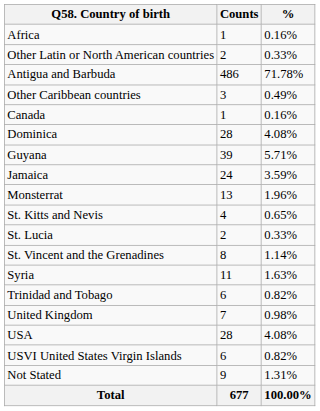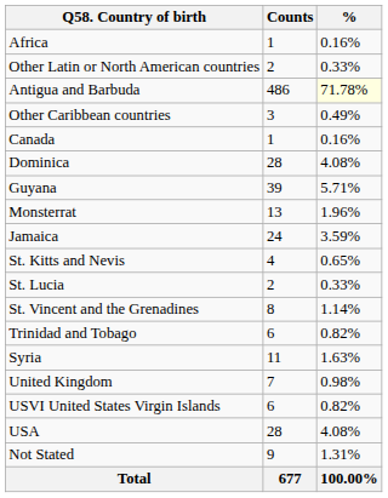 <table class="wikitable sortable">
 <tr>
 <th>Q58. Country of birth</th>
 <th>Counts</th>
 <th>%</th>
 </tr>
 <tr>
 <td>Africa</td>
 <td>1</td>
 <td>0.16%</td>
 </tr>
 <tr>
 <td>Other Latin or North American countries</td>
 <td>2</td>
 <td>0.33%</td>
 </tr>
 <tr>
 <td>Antigua and Barbuda</td>
 <td>486</td>
-<td>71.78%</td>
+<td style="background: lightyellow;">71.78%</td>
 </tr>
 <tr>
 <td>Other Caribbean countries</td>
 <td>3</td>
 <td>0.49%</td>
 </tr>
 <tr>
 <td>Canada</td>
 <td>1</td>
 <td>0.16%</td>
 </tr>
 <tr>
 <td>Dominica</td>
 <td>28</td>
 <td>4.08%</td>
 </tr>
 <tr>
 <td>Guyana</td>
 <td>39</td>
 <td>5.71%</td>
 </tr>
 <tr>
+<td>Monsterrat</td>
+<td>13</td>
+<td>1.96%</td>
+</tr>
+<tr>
 <td>Jamaica</td>
 <td>24</td>
 <td>3.59%</td>
-</tr>
-<tr>
-<td>Monsterrat</td>
-<td>13</td>
-<td>1.96%</td>
 </tr>
 <tr>
 <td>St. Kitts and Nevis</td>
 <td>4</td>
 <td>0.65%</td>
 </tr>
 <tr>
 <td>St. Lucia</td>
 <td>2</td>
 <td>0.33%</td>
 </tr>
 <tr>
 <td>St. Vincent and the Grenadines</td>
 <td>8</td>
 <td>1.14%</td>
 </tr>
 <tr>
+<td>Trinidad and Tobago</td>
+<td>6</td>
+<td>0.82%</td>
+</tr>
+<tr>
 <td>Syria</td>
 <td>11</td>
 <td>1.63%</td>
-</tr>
-<tr>
-<td>Trinidad and Tobago</td>
-<td>6</td>
-<td>0.82%</td>
 </tr>
 <tr>
 <td>United Kingdom</td>
 <td>7</td>
 <td>0.98%</td>
 </tr>
 <tr>
+<td>USVI United States Virgin Islands</td>
+<td>6</td>
+<td>0.82%</td>
+</tr>
+<tr>
 <td>USA</td>
 <td>28</td>
 <td>4.08%</td>
-</tr>
-<tr>
-<td>USVI United States Virgin Islands</td>
-<td>6</td>
-<td>0.82%</td>
 </tr>
 <tr>
 <td>Not Stated</td>
 <td>9</td>
 <td>1.31%</td>
 </tr>
 <tr>
 <th>Total</th>
 <th>677</th>
 <th>100.00%</th>
 </tr>
 </table>
